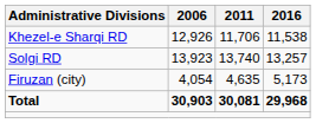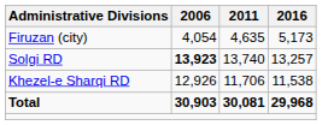 <table class="wikitable">
 <tr>
 <th>Administrative Divisions</th>
 <th>2006</th>
 <th>2011</th>
 <th>2016</th>
 </tr>
 <tr>
+<td><a href='#'>Firuzan</a> (city)</td>
+<td style="text-align: right;">4,054</td>
+<td style="text-align: right;">4,635</td>
+<td style="text-align: right;">5,173</td>
+</tr>
+<tr>
+<td><a href='#'>Solgi RD</a></td>
+<td style="text-align: right;"><strong>13,923</strong></td>
+<td style="text-align: right;">13,740</td>
+<td style="text-align: right;">13,257</td>
+</tr>
+<tr>
 <td><a href='#'>Khezel-e Sharqi RD</a></td>
 <td style="text-align: right;">12,926</td>
 <td style="text-align: right;">11,706</td>
 <td style="text-align: right;">11,538</td>
-</tr>
-<tr>
-<td><a href='#'>Solgi RD</a></td>
-<td style="text-align: right;">13,923</td>
-<td style="text-align: right;">13,740</td>
-<td style="text-align: right;">13,257</td>
-</tr>
-<tr>
-<td><a href='#'>Firuzan</a> (city)</td>
-<td style="text-align: right;">4,054</td>
-<td style="text-align: right;">4,635</td>
-<td style="text-align: right;">5,173</td>
 </tr>
 <tr>
 <td><strong>Total</strong></td>
 <td style="text-align: right;"><strong>30,903</strong></td>
 <td style="text-align: right;"><strong>30,081</strong></td>
 <td style="text-align: right;"><strong>29,968</strong></td>
 </tr>
 <tr>
 <td colspan=4></td>
 </tr>
 </table>
